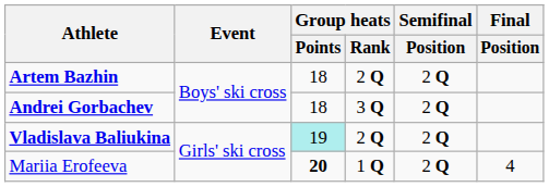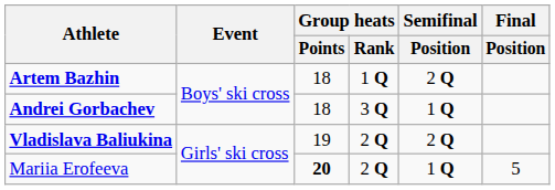 <table class="wikitable" style="font-size:90%; text-align:center;">
 <tr>
 <th rowspan=2>Athlete</th>
 <th rowspan=2>Event</th>
 <th colspan=2>Group heats</th>
 <th>Semifinal</th>
 <th>Final</th>
 </tr>
 <tr style="font-size:95%">
 <th>Points</th>
 <th>Rank</th>
 <th>Position</th>
 <th>Position</th>
 </tr>
 <tr>
 <td align=left><strong><a href='#'>Artem Bazhin</a></strong></td>
 <td rowspan=2 align=left><a href='#'>Boys' ski cross</a></td>
 <td>18</td>
-<td>2 <strong>Q</strong></td>
+<td>1 <strong>Q</strong></td>
 <td>2 <strong>Q</strong></td>
 <td></td>
 </tr>
 <tr>
 <td align=left><strong><a href='#'>Andrei Gorbachev</a></strong></td>
 <td>18</td>
 <td>3 <strong>Q</strong></td>
-<td>2 <strong>Q</strong></td>
+<td>1 <strong>Q</strong></td>
 <td></td>
 </tr>
 <tr>
 <td align=left><strong><a href='#'>Vladislava Baliukina</a></strong></td>
 <td rowspan=2 align=left><a href='#'>Girls' ski cross</a></td>
-<td style="background: paleturquoise;">19</td>
+<td>19</td>
 <td>2 <strong>Q</strong></td>
 <td>2 <strong>Q</strong></td>
 <td></td>
 </tr>
 <tr>
 <td align=left><a href='#'>Mariia Erofeeva</a></td>
 <td><strong>20</strong></td>
+<td>2 <strong>Q</strong></td>
 <td>1 <strong>Q</strong></td>
-<td>2 <strong>Q</strong></td>
-<td>4</td>
+<td>5</td>
 </tr>
 </table>
